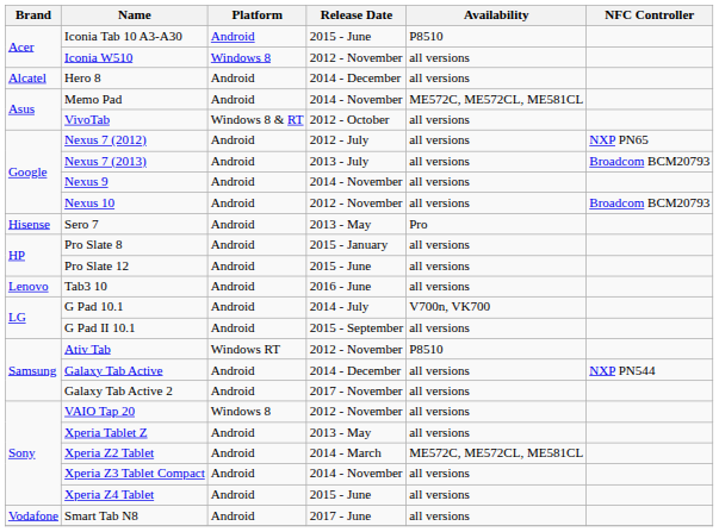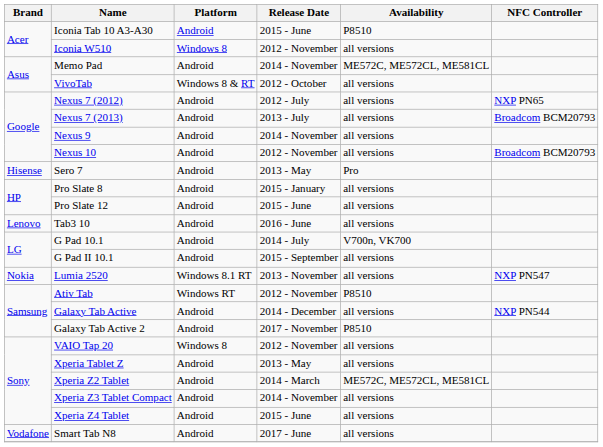 <table class="wikitable sortable">
 <tr>
 <th>Brand</th>
 <th>Name</th>
 <th>Platform</th>
 <th>Release Date</th>
 <th>Availability</th>
 <th>NFC Controller</th>
 </tr>
 <tr>
 <td rowspan="2"><a href='#'>Acer</a></td>
 <td>Iconia Tab 10 A3-A30</td>
 <td><a href='#'>Android</a></td>
 <td>2015 - June</td>
 <td>P8510</td>
 <td></td>
 </tr>
 <tr>
 <td><a href='#'>Iconia W510</a></td>
 <td><a href='#'>Windows 8</a></td>
 <td>2012 - November</td>
-<td>all versions</td>
-<td></td>
-</tr>
-<tr>
-<td><a href='#'>Alcatel</a></td>
-<td>Hero 8</td>
-<td>Android</td>
-<td>2014 - December</td>
 <td>all versions</td>
 <td></td>
 </tr>
 <tr>
 <td rowspan="2"><a href='#'>Asus</a></td>
 <td>Memo Pad</td>
 <td>Android</td>
 <td>2014 - November</td>
 <td>ME572C, ME572CL, ME581CL</td>
 <td></td>
 </tr>
 <tr>
 <td><a href='#'>VivoTab</a></td>
 <td>Windows 8 & <a href='#'>RT</a></td>
 <td>2012 - October</td>
 <td>all versions</td>
 <td></td>
 </tr>
 <tr>
 <td rowspan="4"><a href='#'>Google</a></td>
 <td><a href='#'>Nexus 7 (2012)</a></td>
 <td>Android</td>
 <td>2012 - July</td>
 <td>all versions</td>
 <td><a href='#'>NXP</a> PN65</td>
 </tr>
 <tr>
 <td><a href='#'>Nexus 7 (2013)</a></td>
 <td>Android</td>
 <td>2013 - July</td>
 <td>all versions</td>
 <td><a href='#'>Broadcom</a> BCM20793</td>
 </tr>
 <tr>
 <td><a href='#'>Nexus 9</a></td>
 <td>Android</td>
 <td>2014 - November</td>
 <td>all versions</td>
 <td></td>
 </tr>
 <tr>
 <td><a href='#'>Nexus 10</a></td>
 <td>Android</td>
 <td>2012 - November</td>
 <td>all versions</td>
 <td><a href='#'>Broadcom</a> BCM20793</td>
 </tr>
 <tr>
 <td><a href='#'>Hisense</a></td>
 <td>Sero 7</td>
 <td>Android</td>
 <td>2013 - May</td>
 <td>Pro</td>
 <td></td>
 </tr>
 <tr>
 <td rowspan="2"><a href='#'>HP</a></td>
 <td>Pro Slate 8</td>
 <td>Android</td>
 <td>2015 - January</td>
 <td>all versions</td>
 <td></td>
 </tr>
 <tr>
 <td>Pro Slate 12</td>
 <td>Android</td>
 <td>2015 - June</td>
 <td>all versions</td>
 <td></td>
 </tr>
 <tr>
 <td><a href='#'>Lenovo</a></td>
 <td>Tab3 10</td>
 <td>Android</td>
 <td>2016 - June</td>
 <td>all versions</td>
 <td></td>
 </tr>
 <tr>
 <td rowspan="2"><a href='#'>LG</a></td>
 <td>G Pad 10.1</td>
 <td>Android</td>
 <td>2014 - July</td>
 <td>V700n, VK700</td>
 <td></td>
 </tr>
 <tr>
 <td>G Pad II 10.1</td>
 <td>Android</td>
 <td>2015 - September</td>
 <td>all versions</td>
 <td></td>
 </tr>
 <tr>
+<td><a href='#'>Nokia</a></td>
+<td><a href='#'>Lumia 2520</a></td>
+<td>Windows 8.1 RT</td>
+<td>2013 - November</td>
+<td>all versions</td>
+<td><a href='#'>NXP</a> PN547</td>
+</tr>
+<tr>
 <td rowspan="3"><a href='#'>Samsung</a></td>
 <td><a href='#'>Ativ Tab</a></td>
 <td>Windows RT</td>
 <td>2012 - November</td>
 <td>P8510</td>
 <td></td>
 </tr>
 <tr>
 <td><a href='#'>Galaxy Tab Active</a></td>
 <td>Android</td>
 <td>2014 - December</td>
 <td>all versions</td>
 <td><a href='#'>NXP</a> PN544</td>
 </tr>
 <tr>
 <td>Galaxy Tab Active 2</td>
 <td>Android</td>
 <td>2017 - November</td>
-<td>all versions</td>
+<td>P8510</td>
 <td></td>
 </tr>
 <tr>
 <td rowspan="5"><a href='#'>Sony</a></td>
 <td><a href='#'>VAIO Tap 20</a></td>
 <td>Windows 8</td>
 <td>2012 - November</td>
 <td>all versions</td>
 <td></td>
 </tr>
 <tr>
 <td><a href='#'>Xperia Tablet Z</a></td>
 <td>Android</td>
 <td>2013 - May</td>
 <td>all versions</td>
 <td></td>
 </tr>
 <tr>
 <td><a href='#'>Xperia Z2 Tablet</a></td>
 <td>Android</td>
 <td>2014 - March</td>
 <td>ME572C, ME572CL, ME581CL</td>
 <td></td>
 </tr>
 <tr>
 <td><a href='#'>Xperia Z3 Tablet Compact</a></td>
 <td>Android</td>
 <td>2014 - November</td>
 <td>all versions</td>
 <td></td>
 </tr>
 <tr>
 <td><a href='#'>Xperia Z4 Tablet</a></td>
 <td>Android</td>
 <td>2015 - June</td>
 <td>all versions</td>
 <td></td>
 </tr>
 <tr>
 <td><a href='#'>Vodafone</a></td>
 <td>Smart Tab N8</td>
 <td>Android</td>
 <td>2017 - June</td>
 <td>all versions</td>
 <td></td>
 </tr>
 <tr>
 </tr>
 </table>
